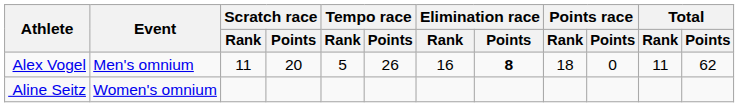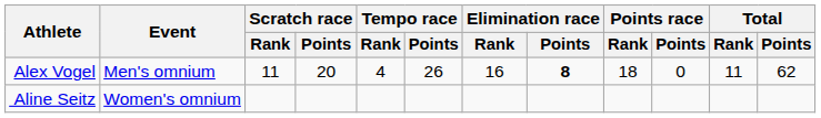 <table class=wikitable style=font-size:90%;text-align:center>
 <tr>
 <th rowspan=2>Athlete</th>
 <th rowspan=2>Event</th>
 <th colspan=2>Scratch race</th>
 <th colspan=2>Tempo race</th>
 <th colspan=2>Elimination race</th>
 <th colspan=2>Points race</th>
 <th colspan=2>Total</th>
 </tr>
 <tr style=font-size:95%>
 <th>Rank</th>
 <th>Points</th>
 <th>Rank</th>
 <th>Points</th>
 <th>Rank</th>
 <th>Points</th>
 <th>Rank</th>
 <th>Points</th>
 <th>Rank</th>
 <th>Points</th>
 </tr>
 <tr>
 <td align=left> <a href='#'>Alex Vogel</a></td>
 <td align=left><a href='#'>Men's omnium</a></td>
 <td>11</td>
 <td>20</td>
-<td>5</td>
+<td>4</td>
 <td>26</td>
 <td>16</td>
 <td><strong>8</strong></td>
 <td>18</td>
 <td>0</td>
 <td>11</td>
 <td>62</td>
 </tr>
 <tr>
 <td align=left><a href='#'> Aline Seitz</a></td>
 <td align=left><a href='#'>Women's omnium</a></td>
 <td></td>
 <td></td>
 <td></td>
 <td></td>
 <td></td>
 <td></td>
 <td></td>
 <td></td>
 <td></td>
 <td></td>
 </tr>
 </table>
